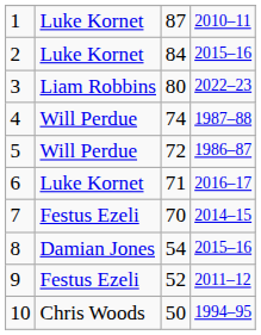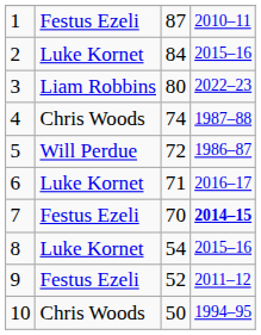 <table class="wikitable">
 <tr>
 </tr>
 <tr>
 <td>1</td>
-<td><a href='#'>Luke Kornet</a></td>
+<td><a href='#'>Festus Ezeli</a></td>
 <td>87</td>
 <td style="font-size:80%;"><a href='#'>2010–11</a></td>
 </tr>
 <tr>
 <td>2</td>
 <td><a href='#'>Luke Kornet</a></td>
 <td>84</td>
 <td style="font-size:80%;"><a href='#'>2015–16</a></td>
 </tr>
 <tr>
 <td>3</td>
 <td><a href='#'>Liam Robbins</a></td>
 <td>80</td>
 <td style="font-size:80%;"><a href='#'>2022–23</a></td>
 </tr>
 <tr>
 <td>4</td>
-<td><a href='#'>Will Perdue</a></td>
+<td>Chris Woods</td>
 <td>74</td>
 <td style="font-size:80%;"><a href='#'>1987–88</a></td>
 </tr>
 <tr>
 <td>5</td>
 <td><a href='#'>Will Perdue</a></td>
 <td>72</td>
 <td style="font-size:80%;"><a href='#'>1986–87</a></td>
 </tr>
 <tr>
 <td>6</td>
 <td><a href='#'>Luke Kornet</a></td>
 <td>71</td>
 <td style="font-size:80%;"><a href='#'>2016–17</a></td>
 </tr>
 <tr>
 <td>7</td>
 <td><a href='#'>Festus Ezeli</a></td>
 <td>70</td>
-<td style="font-size:80%;"><a href='#'>2014–15</a></td>
+<td style="font-size:80%;"><strong><a href='#'>2014–15</a></strong></td>
 </tr>
 <tr>
 <td>8</td>
-<td><a href='#'>Damian Jones</a></td>
+<td><a href='#'>Luke Kornet</a></td>
 <td>54</td>
 <td style="font-size:80%;"><a href='#'>2015–16</a></td>
 </tr>
 <tr>
 <td>9</td>
 <td><a href='#'>Festus Ezeli</a></td>
 <td>52</td>
 <td style="font-size:80%;"><a href='#'>2011–12</a></td>
 </tr>
 <tr>
 <td>10</td>
 <td>Chris Woods</td>
 <td>50</td>
 <td style="font-size:80%;"><a href='#'>1994–95</a></td>
 </tr>
 </table>
